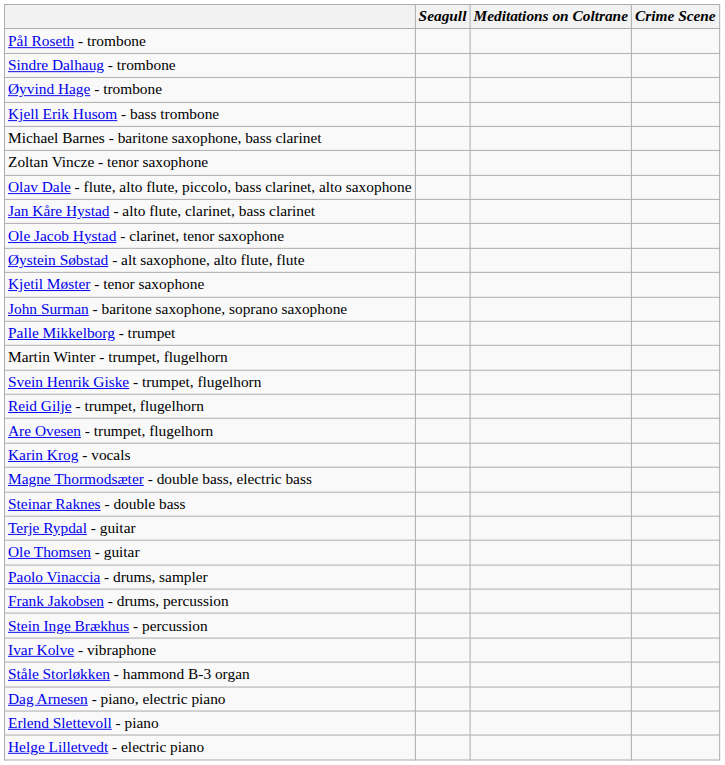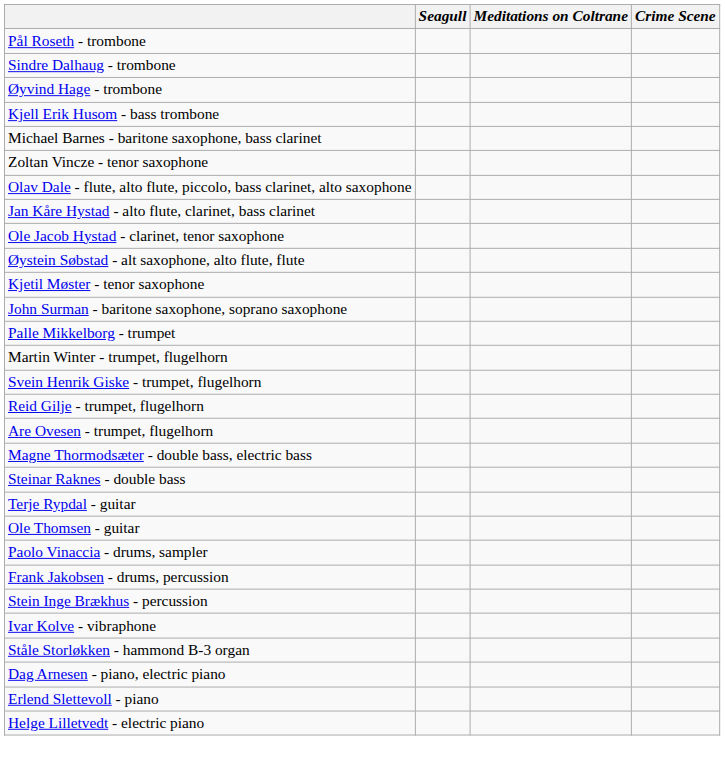 <table class="wikitable sortable">
 <tr>
 <th></th>
 <th><em>Seagull</em></th>
 <th><em>Meditations on Coltrane</em></th>
 <th><em>Crime Scene</em></th>
 </tr>
 <tr>
 <td><a href='#'>Pål Roseth</a> - trombone</td>
 <td></td>
 <td></td>
 <td></td>
 </tr>
 <tr>
 <td><a href='#'>Sindre Dalhaug</a> - trombone</td>
 <td></td>
 <td></td>
 <td></td>
 </tr>
 <tr>
 <td><a href='#'>Øyvind Hage</a> - trombone</td>
 <td></td>
 <td></td>
 <td></td>
 </tr>
 <tr>
 <td><a href='#'>Kjell Erik Husom</a> - bass trombone</td>
 <td></td>
 <td></td>
 <td></td>
 </tr>
 <tr>
 <td>Michael Barnes - baritone saxophone, bass clarinet</td>
 <td></td>
 <td></td>
 <td></td>
 </tr>
 <tr>
 <td>Zoltan Vincze - tenor saxophone</td>
 <td></td>
 <td></td>
 <td></td>
 </tr>
 <tr>
 <td><a href='#'>Olav Dale</a> - flute, alto flute, piccolo, bass clarinet, alto saxophone</td>
 <td></td>
 <td></td>
 <td></td>
 </tr>
 <tr>
 <td><a href='#'>Jan Kåre Hystad</a> - alto flute, clarinet, bass clarinet</td>
 <td></td>
 <td></td>
 <td></td>
 </tr>
 <tr>
 <td><a href='#'>Ole Jacob Hystad</a> - clarinet, tenor saxophone</td>
 <td></td>
 <td></td>
 <td></td>
 </tr>
 <tr>
 <td><a href='#'>Øystein Søbstad</a> - alt saxophone, alto flute, flute</td>
 <td></td>
 <td></td>
 <td></td>
 </tr>
 <tr>
 <td><a href='#'>Kjetil Møster</a> - tenor saxophone</td>
 <td></td>
 <td></td>
 <td></td>
 </tr>
 <tr>
 <td><a href='#'>John Surman</a> - baritone saxophone, soprano saxophone</td>
 <td></td>
 <td></td>
 <td></td>
 </tr>
 <tr>
 <td><a href='#'>Palle Mikkelborg</a> - trumpet</td>
 <td></td>
 <td></td>
 <td></td>
 </tr>
 <tr>
 <td>Martin Winter - trumpet, flugelhorn</td>
 <td></td>
 <td></td>
 <td></td>
 </tr>
 <tr>
 <td><a href='#'>Svein Henrik Giske</a> - trumpet, flugelhorn</td>
 <td></td>
 <td></td>
 <td></td>
 </tr>
 <tr>
 <td><a href='#'>Reid Gilje</a> - trumpet, flugelhorn</td>
 <td></td>
 <td></td>
 <td></td>
 </tr>
 <tr>
 <td><a href='#'>Are Ovesen</a> - trumpet, flugelhorn</td>
 <td></td>
 <td></td>
 <td></td>
 </tr>
 <tr>
-<td><a href='#'>Karin Krog</a> - vocals</td>
-<td></td>
-<td></td>
-<td></td>
-</tr>
-<tr>
 <td><a href='#'>Magne Thormodsæter</a> - double bass, electric bass</td>
 <td></td>
 <td></td>
 <td></td>
 </tr>
 <tr>
 <td><a href='#'>Steinar Raknes</a> - double bass</td>
 <td></td>
 <td></td>
 <td></td>
 </tr>
 <tr>
 <td><a href='#'>Terje Rypdal</a> - guitar</td>
 <td></td>
 <td></td>
 <td></td>
 </tr>
 <tr>
 <td><a href='#'>Ole Thomsen</a> - guitar</td>
 <td></td>
 <td></td>
 <td></td>
 </tr>
 <tr>
 <td><a href='#'>Paolo Vinaccia</a> - drums, sampler</td>
 <td></td>
 <td></td>
 <td></td>
 </tr>
 <tr>
 <td><a href='#'>Frank Jakobsen</a> - drums, percussion</td>
 <td></td>
 <td></td>
 <td></td>
 </tr>
 <tr>
 <td><a href='#'>Stein Inge Brækhus</a> - percussion</td>
 <td></td>
 <td></td>
 <td></td>
 </tr>
 <tr>
 <td><a href='#'>Ivar Kolve</a> - vibraphone</td>
 <td></td>
 <td></td>
 <td></td>
 </tr>
 <tr>
 <td><a href='#'>Ståle Storløkken</a> - hammond B-3 organ</td>
 <td></td>
 <td></td>
 <td></td>
 </tr>
 <tr>
 <td><a href='#'>Dag Arnesen</a> - piano, electric piano</td>
 <td></td>
 <td></td>
 <td></td>
 </tr>
 <tr>
 <td><a href='#'>Erlend Slettevoll</a> - piano</td>
 <td></td>
 <td></td>
 <td></td>
 </tr>
 <tr>
 <td><a href='#'>Helge Lilletvedt</a> - electric piano</td>
 <td></td>
 <td></td>
 <td></td>
 </tr>
 </table>
